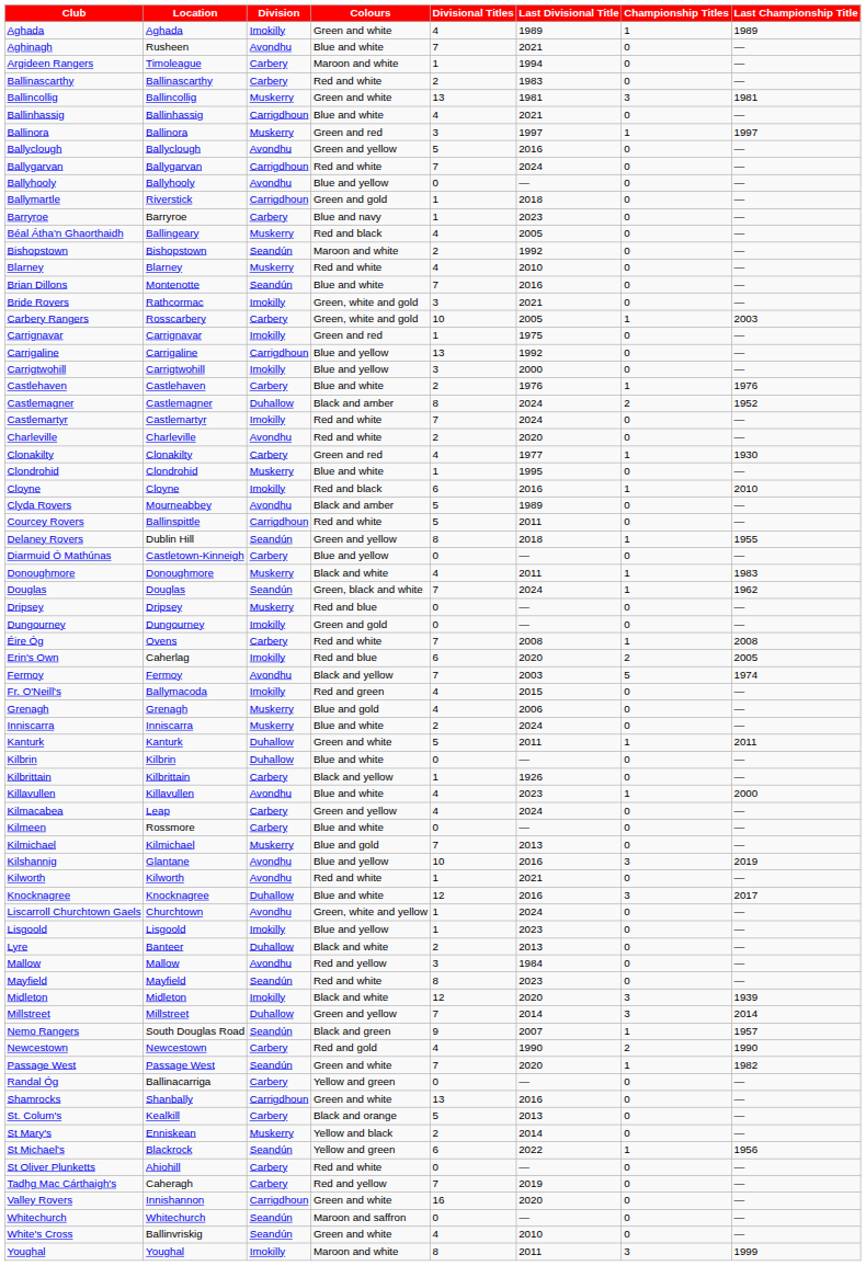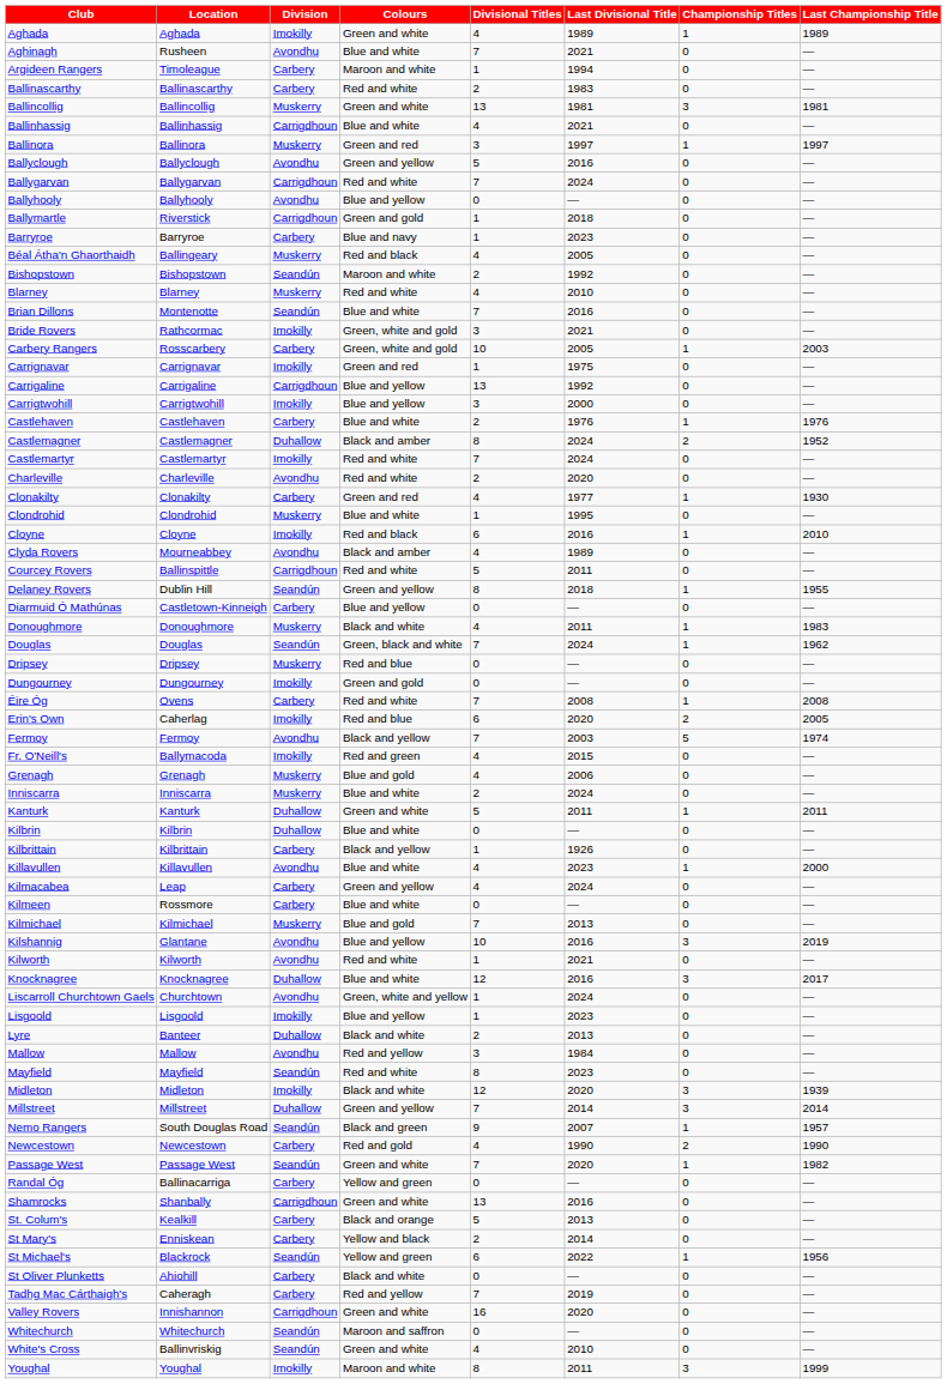 <table class="wikitable sortable">
 <tr>
 <th style="background:red;color:white">Club</th>
 <th style="background:red;color:white">Location</th>
 <th style="background:red;color:white">Division</th>
 <th style="background:red;color:white">Colours</th>
 <th style="background:red;color:white">Divisional Titles</th>
 <th style="background:red;color:white">Last Divisional Title</th>
 <th style="background:red;color:white">Championship Titles</th>
 <th style="background:red;color:white">Last Championship Title</th>
 </tr>
 <tr>
 <td> <a href='#'>Aghada</a></td>
 <td><a href='#'>Aghada</a></td>
 <td><a href='#'>Imokilly</a></td>
 <td>Green and white</td>
 <td>4</td>
 <td>1989</td>
 <td>1</td>
 <td>1989</td>
 </tr>
 <tr>
 <td> <a href='#'>Aghinagh</a></td>
 <td>Rusheen</td>
 <td><a href='#'>Avondhu</a></td>
 <td>Blue and white</td>
 <td>7</td>
 <td>2021</td>
 <td>0</td>
 <td>—</td>
 </tr>
 <tr>
 <td> <a href='#'>Argideen Rangers</a></td>
 <td><a href='#'>Timoleague</a></td>
 <td><a href='#'>Carbery</a></td>
 <td>Maroon and white</td>
 <td>1</td>
 <td>1994</td>
 <td>0</td>
 <td>—</td>
 </tr>
 <tr>
 <td> <a href='#'>Ballinascarthy</a></td>
 <td><a href='#'>Ballinascarthy</a></td>
 <td><a href='#'>Carbery</a></td>
 <td>Red and white</td>
 <td>2</td>
 <td>1983</td>
 <td>0</td>
 <td>—</td>
 </tr>
 <tr>
 <td> <a href='#'>Ballincollig</a></td>
 <td><a href='#'>Ballincollig</a></td>
 <td><a href='#'>Muskerry</a></td>
 <td>Green and white</td>
 <td>13</td>
 <td>1981</td>
 <td>3</td>
 <td>1981</td>
 </tr>
 <tr>
 <td> <a href='#'>Ballinhassig</a></td>
 <td><a href='#'>Ballinhassig</a></td>
 <td><a href='#'>Carrigdhoun</a></td>
 <td>Blue and white</td>
 <td>4</td>
 <td>2021</td>
 <td>0</td>
 <td>—</td>
 </tr>
 <tr>
 <td> <a href='#'>Ballinora</a></td>
 <td><a href='#'>Ballinora</a></td>
 <td><a href='#'>Muskerry</a></td>
 <td>Green and red</td>
 <td>3</td>
 <td>1997</td>
 <td>1</td>
 <td>1997</td>
 </tr>
 <tr>
 <td> <a href='#'>Ballyclough</a></td>
 <td><a href='#'>Ballyclough</a></td>
 <td><a href='#'>Avondhu</a></td>
 <td>Green and yellow</td>
 <td>5</td>
 <td>2016</td>
 <td>0</td>
 <td>—</td>
 </tr>
 <tr>
 <td> <a href='#'>Ballygarvan</a></td>
 <td><a href='#'>Ballygarvan</a></td>
 <td><a href='#'>Carrigdhoun</a></td>
 <td>Red and white</td>
 <td>7</td>
 <td>2024</td>
 <td>0</td>
 <td>—</td>
 </tr>
 <tr>
 <td> <a href='#'>Ballyhooly</a></td>
 <td><a href='#'>Ballyhooly</a></td>
 <td><a href='#'>Avondhu</a></td>
 <td>Blue and yellow</td>
 <td>0</td>
 <td>—</td>
 <td>0</td>
 <td>—</td>
 </tr>
 <tr>
 <td> <a href='#'>Ballymartle</a></td>
 <td><a href='#'>Riverstick</a></td>
 <td><a href='#'>Carrigdhoun</a></td>
 <td>Green and gold</td>
 <td>1</td>
 <td>2018</td>
 <td>0</td>
 <td>—</td>
 </tr>
 <tr>
 <td> <a href='#'>Barryroe</a></td>
 <td>Barryroe</td>
 <td><a href='#'>Carbery</a></td>
 <td>Blue and navy</td>
 <td>1</td>
 <td>2023</td>
 <td>0</td>
 <td>—</td>
 </tr>
 <tr>
 <td> <a href='#'>Béal Átha'n Ghaorthaidh</a></td>
 <td><a href='#'>Ballingeary</a></td>
 <td><a href='#'>Muskerry</a></td>
 <td>Red and black</td>
 <td>4</td>
 <td>2005</td>
 <td>0</td>
 <td>—</td>
 </tr>
 <tr>
 <td> <a href='#'>Bishopstown</a></td>
 <td><a href='#'>Bishopstown</a></td>
 <td><a href='#'>Seandún</a></td>
 <td>Maroon and white</td>
 <td>2</td>
 <td>1992</td>
 <td>0</td>
 <td>—</td>
 </tr>
 <tr>
 <td> <a href='#'>Blarney</a></td>
 <td><a href='#'>Blarney</a></td>
 <td><a href='#'>Muskerry</a></td>
 <td>Red and white</td>
 <td>4</td>
 <td>2010</td>
 <td>0</td>
 <td>—</td>
 </tr>
 <tr>
 <td> <a href='#'>Brian Dillons</a></td>
 <td><a href='#'>Montenotte</a></td>
 <td><a href='#'>Seandún</a></td>
 <td>Blue and white</td>
 <td>7</td>
 <td>2016</td>
 <td>0</td>
 <td>—</td>
 </tr>
 <tr>
 <td> <a href='#'>Bride Rovers</a></td>
 <td><a href='#'>Rathcormac</a></td>
 <td><a href='#'>Imokilly</a></td>
 <td>Green, white and gold</td>
 <td>3</td>
 <td>2021</td>
 <td>0</td>
 <td>—</td>
 </tr>
 <tr>
 <td> <a href='#'>Carbery Rangers</a></td>
 <td><a href='#'>Rosscarbery</a></td>
 <td><a href='#'>Carbery</a></td>
 <td>Green, white and gold</td>
 <td>10</td>
 <td>2005</td>
 <td>1</td>
 <td>2003</td>
 </tr>
 <tr>
 <td> <a href='#'>Carrignavar</a></td>
 <td><a href='#'>Carrignavar</a></td>
 <td><a href='#'>Imokilly</a></td>
 <td>Green and red</td>
 <td>1</td>
 <td>1975</td>
 <td>0</td>
 <td>—</td>
 </tr>
 <tr>
 <td> <a href='#'>Carrigaline</a></td>
 <td><a href='#'>Carrigaline</a></td>
 <td><a href='#'>Carrigdhoun</a></td>
 <td>Blue and yellow</td>
 <td>13</td>
 <td>1992</td>
 <td>0</td>
 <td>—</td>
 </tr>
 <tr>
 <td> <a href='#'>Carrigtwohill</a></td>
 <td><a href='#'>Carrigtwohill</a></td>
 <td><a href='#'>Imokilly</a></td>
 <td>Blue and yellow</td>
 <td>3</td>
 <td>2000</td>
 <td>0</td>
 <td>—</td>
 </tr>
 <tr>
 <td> <a href='#'>Castlehaven</a></td>
 <td><a href='#'>Castlehaven</a></td>
 <td><a href='#'>Carbery</a></td>
 <td>Blue and white</td>
 <td>2</td>
 <td>1976</td>
 <td>1</td>
 <td>1976</td>
 </tr>
 <tr>
 <td> <a href='#'>Castlemagner</a></td>
 <td><a href='#'>Castlemagner</a></td>
 <td><a href='#'>Duhallow</a></td>
 <td>Black and amber</td>
 <td>8</td>
 <td>2024</td>
 <td>2</td>
 <td>1952</td>
 </tr>
 <tr>
 <td> <a href='#'>Castlemartyr</a></td>
 <td><a href='#'>Castlemartyr</a></td>
 <td><a href='#'>Imokilly</a></td>
 <td>Red and white</td>
 <td>7</td>
 <td>2024</td>
 <td>0</td>
 <td>—</td>
 </tr>
 <tr>
 <td> <a href='#'>Charleville</a></td>
 <td><a href='#'>Charleville</a></td>
 <td><a href='#'>Avondhu</a></td>
 <td>Red and white</td>
 <td>2</td>
 <td>2020</td>
 <td>0</td>
 <td>—</td>
 </tr>
 <tr>
 <td> <a href='#'>Clonakilty</a></td>
 <td><a href='#'>Clonakilty</a></td>
 <td><a href='#'>Carbery</a></td>
 <td>Green and red</td>
 <td>4</td>
 <td>1977</td>
 <td>1</td>
 <td>1930</td>
 </tr>
 <tr>
 <td> <a href='#'>Clondrohid</a></td>
 <td><a href='#'>Clondrohid</a></td>
 <td><a href='#'>Muskerry</a></td>
 <td>Blue and white</td>
 <td>1</td>
 <td>1995</td>
 <td>0</td>
 <td>—</td>
 </tr>
 <tr>
 <td> <a href='#'>Cloyne</a></td>
 <td><a href='#'>Cloyne</a></td>
 <td><a href='#'>Imokilly</a></td>
 <td>Red and black</td>
 <td>6</td>
 <td>2016</td>
 <td>1</td>
 <td>2010</td>
 </tr>
 <tr>
 <td> <a href='#'>Clyda Rovers</a></td>
 <td><a href='#'>Mourneabbey</a></td>
 <td><a href='#'>Avondhu</a></td>
 <td>Black and amber</td>
-<td>5</td>
+<td>4</td>
 <td>1989</td>
 <td>0</td>
 <td>—</td>
 </tr>
 <tr>
 <td> <a href='#'>Courcey Rovers</a></td>
 <td><a href='#'>Ballinspittle</a></td>
 <td><a href='#'>Carrigdhoun</a></td>
 <td>Red and white</td>
 <td>5</td>
 <td>2011</td>
 <td>0</td>
 <td>—</td>
 </tr>
 <tr>
 <td> <a href='#'>Delaney Rovers</a></td>
 <td>Dublin Hill</td>
 <td><a href='#'>Seandún</a></td>
 <td>Green and yellow</td>
 <td>8</td>
 <td>2018</td>
 <td>1</td>
 <td>1955</td>
 </tr>
 <tr>
 <td> <a href='#'>Diarmuid Ó Mathúnas</a></td>
 <td><a href='#'>Castletown-Kinneigh</a></td>
 <td><a href='#'>Carbery</a></td>
 <td>Blue and yellow</td>
 <td>0</td>
 <td>—</td>
 <td>0</td>
 <td>—</td>
 </tr>
 <tr>
 <td> <a href='#'>Donoughmore</a></td>
 <td><a href='#'>Donoughmore</a></td>
 <td><a href='#'>Muskerry</a></td>
 <td>Black and white</td>
 <td>4</td>
 <td>2011</td>
 <td>1</td>
 <td>1983</td>
 </tr>
 <tr>
 <td> <a href='#'>Douglas</a></td>
 <td><a href='#'>Douglas</a></td>
 <td><a href='#'>Seandún</a></td>
 <td>Green, black and white</td>
 <td>7</td>
 <td>2024</td>
 <td>1</td>
 <td>1962</td>
 </tr>
 <tr>
 <td> <a href='#'>Dripsey</a></td>
 <td><a href='#'>Dripsey</a></td>
 <td><a href='#'>Muskerry</a></td>
 <td>Red and blue</td>
 <td>0</td>
 <td>—</td>
 <td>0</td>
 <td>—</td>
 </tr>
 <tr>
 <td> <a href='#'>Dungourney</a></td>
 <td><a href='#'>Dungourney</a></td>
 <td><a href='#'>Imokilly</a></td>
 <td>Green and gold</td>
 <td>0</td>
 <td>—</td>
 <td>0</td>
 <td>—</td>
 </tr>
 <tr>
 <td> <a href='#'>Éire Óg</a></td>
 <td><a href='#'>Ovens</a></td>
 <td><a href='#'>Carbery</a></td>
 <td>Red and white</td>
 <td>7</td>
 <td>2008</td>
 <td>1</td>
 <td>2008</td>
 </tr>
 <tr>
 <td> <a href='#'>Erin's Own</a></td>
 <td>Caherlag</td>
 <td><a href='#'>Imokilly</a></td>
 <td>Red and blue</td>
 <td>6</td>
 <td>2020</td>
 <td>2</td>
 <td>2005</td>
 </tr>
 <tr>
 <td> <a href='#'>Fermoy</a></td>
 <td><a href='#'>Fermoy</a></td>
 <td><a href='#'>Avondhu</a></td>
 <td>Black and yellow</td>
 <td>7</td>
 <td>2003</td>
 <td>5</td>
 <td>1974</td>
 </tr>
 <tr>
 <td> <a href='#'>Fr. O'Neill's</a></td>
 <td><a href='#'>Ballymacoda</a></td>
 <td><a href='#'>Imokilly</a></td>
 <td>Red and green</td>
 <td>4</td>
 <td>2015</td>
 <td>0</td>
 <td>—</td>
 </tr>
 <tr>
 <td> <a href='#'>Grenagh</a></td>
 <td><a href='#'>Grenagh</a></td>
 <td><a href='#'>Muskerry</a></td>
 <td>Blue and gold</td>
 <td>4</td>
 <td>2006</td>
 <td>0</td>
 <td>—</td>
 </tr>
 <tr>
 <td> <a href='#'>Inniscarra</a></td>
 <td><a href='#'>Inniscarra</a></td>
 <td><a href='#'>Muskerry</a></td>
 <td>Blue and white</td>
 <td>2</td>
 <td>2024</td>
 <td>0</td>
 <td>—</td>
 </tr>
 <tr>
 <td> <a href='#'>Kanturk</a></td>
 <td><a href='#'>Kanturk</a></td>
 <td><a href='#'>Duhallow</a></td>
 <td>Green and white</td>
 <td>5</td>
 <td>2011</td>
 <td>1</td>
 <td>2011</td>
 </tr>
 <tr>
 <td> <a href='#'>Kilbrin</a></td>
 <td><a href='#'>Kilbrin</a></td>
 <td><a href='#'>Duhallow</a></td>
 <td>Blue and white</td>
 <td>0</td>
 <td>—</td>
 <td>0</td>
 <td>—</td>
 </tr>
 <tr>
 <td> <a href='#'>Kilbrittain</a></td>
 <td><a href='#'>Kilbrittain</a></td>
 <td><a href='#'>Carbery</a></td>
 <td>Black and yellow</td>
 <td>1</td>
 <td>1926</td>
 <td>0</td>
 <td>—</td>
 </tr>
 <tr>
 <td> <a href='#'>Killavullen</a></td>
 <td><a href='#'>Killavullen</a></td>
 <td><a href='#'>Avondhu</a></td>
 <td>Blue and white</td>
 <td>4</td>
 <td>2023</td>
 <td>1</td>
 <td>2000</td>
 </tr>
 <tr>
 <td> <a href='#'>Kilmacabea</a></td>
 <td><a href='#'>Leap</a></td>
 <td><a href='#'>Carbery</a></td>
 <td>Green and yellow</td>
 <td>4</td>
 <td>2024</td>
 <td>0</td>
 <td>—</td>
 </tr>
 <tr>
 <td> <a href='#'>Kilmeen</a></td>
 <td>Rossmore</td>
 <td><a href='#'>Carbery</a></td>
 <td>Blue and white</td>
 <td>0</td>
 <td>—</td>
 <td>0</td>
 <td>—</td>
 </tr>
 <tr>
 <td> <a href='#'>Kilmichael</a></td>
 <td><a href='#'>Kilmichael</a></td>
 <td><a href='#'>Muskerry</a></td>
 <td>Blue and gold</td>
 <td>7</td>
 <td>2013</td>
 <td>0</td>
 <td>—</td>
 </tr>
 <tr>
 <td> <a href='#'>Kilshannig</a></td>
 <td><a href='#'>Glantane</a></td>
 <td><a href='#'>Avondhu</a></td>
 <td>Blue and yellow</td>
 <td>10</td>
 <td>2016</td>
 <td>3</td>
 <td>2019</td>
 </tr>
 <tr>
 <td> <a href='#'>Kilworth</a></td>
 <td><a href='#'>Kilworth</a></td>
 <td><a href='#'>Avondhu</a></td>
 <td>Red and white</td>
 <td>1</td>
 <td>2021</td>
 <td>0</td>
 <td>—</td>
 </tr>
 <tr>
 <td> <a href='#'>Knocknagree</a></td>
 <td><a href='#'>Knocknagree</a></td>
 <td><a href='#'>Duhallow</a></td>
 <td>Blue and white</td>
 <td>12</td>
 <td>2016</td>
 <td>3</td>
 <td>2017</td>
 </tr>
 <tr>
 <td> <a href='#'>Liscarroll Churchtown Gaels</a></td>
 <td><a href='#'>Churchtown</a></td>
 <td><a href='#'>Avondhu</a></td>
 <td>Green, white and yellow</td>
 <td>1</td>
 <td>2024</td>
 <td>0</td>
 <td>—</td>
 </tr>
 <tr>
 <td> <a href='#'>Lisgoold</a></td>
 <td><a href='#'>Lisgoold</a></td>
 <td><a href='#'>Imokilly</a></td>
 <td>Blue and yellow</td>
 <td>1</td>
 <td>2023</td>
 <td>0</td>
 <td>—</td>
 </tr>
 <tr>
 <td> <a href='#'>Lyre</a></td>
 <td><a href='#'>Banteer</a></td>
 <td><a href='#'>Duhallow</a></td>
 <td>Black and white</td>
 <td>2</td>
 <td>2013</td>
 <td>0</td>
 <td>—</td>
 </tr>
 <tr>
 <td> <a href='#'>Mallow</a></td>
 <td><a href='#'>Mallow</a></td>
 <td><a href='#'>Avondhu</a></td>
 <td>Red and yellow</td>
 <td>3</td>
 <td>1984</td>
 <td>0</td>
 <td>—</td>
 </tr>
 <tr>
 <td> <a href='#'>Mayfield</a></td>
 <td><a href='#'>Mayfield</a></td>
 <td><a href='#'>Seandún</a></td>
 <td>Red and white</td>
 <td>8</td>
 <td>2023</td>
 <td>0</td>
 <td>—</td>
 </tr>
 <tr>
 <td> <a href='#'>Midleton</a></td>
 <td><a href='#'>Midleton</a></td>
 <td><a href='#'>Imokilly</a></td>
 <td>Black and white</td>
 <td>12</td>
 <td>2020</td>
 <td>3</td>
 <td>1939</td>
 </tr>
 <tr>
 <td> <a href='#'>Millstreet</a></td>
 <td><a href='#'>Millstreet</a></td>
 <td><a href='#'>Duhallow</a></td>
 <td>Green and yellow</td>
 <td>7</td>
 <td>2014</td>
 <td>3</td>
 <td>2014</td>
 </tr>
 <tr>
 <td> <a href='#'>Nemo Rangers</a></td>
 <td>South Douglas Road</td>
 <td><a href='#'>Seandún</a></td>
 <td>Black and green</td>
 <td>9</td>
 <td>2007</td>
 <td>1</td>
 <td>1957</td>
 </tr>
 <tr>
 <td> <a href='#'>Newcestown</a></td>
 <td><a href='#'>Newcestown</a></td>
 <td><a href='#'>Carbery</a></td>
 <td>Red and gold</td>
 <td>4</td>
 <td>1990</td>
 <td>2</td>
 <td>1990</td>
 </tr>
 <tr>
 <td> <a href='#'>Passage West</a></td>
 <td><a href='#'>Passage West</a></td>
 <td><a href='#'>Seandún</a></td>
 <td>Green and white</td>
 <td>7</td>
 <td>2020</td>
 <td>1</td>
 <td>1982</td>
 </tr>
 <tr>
 <td> <a href='#'>Randal Óg</a></td>
 <td>Ballinacarriga</td>
 <td><a href='#'>Carbery</a></td>
 <td>Yellow and green</td>
 <td>0</td>
 <td>—</td>
 <td>0</td>
 <td>—</td>
 </tr>
 <tr>
 <td> <a href='#'>Shamrocks</a></td>
 <td><a href='#'>Shanbally</a></td>
 <td><a href='#'>Carrigdhoun</a></td>
 <td>Green and white</td>
 <td>13</td>
 <td>2016</td>
 <td>0</td>
 <td>—</td>
 </tr>
 <tr>
 <td> <a href='#'>St. Colum's</a></td>
 <td><a href='#'>Kealkill</a></td>
 <td><a href='#'>Carbery</a></td>
 <td>Black and orange</td>
 <td>5</td>
 <td>2013</td>
 <td>0</td>
 <td>—</td>
 </tr>
 <tr>
 <td> <a href='#'>St Mary's</a></td>
 <td><a href='#'>Enniskean</a></td>
-<td><a href='#'>Muskerry</a></td>
+<td><a href='#'>Carbery</a></td>
 <td>Yellow and black</td>
 <td>2</td>
 <td>2014</td>
 <td>0</td>
 <td>—</td>
 </tr>
 <tr>
 <td> <a href='#'>St Michael's</a></td>
 <td><a href='#'>Blackrock</a></td>
 <td><a href='#'>Seandún</a></td>
 <td>Yellow and green</td>
 <td>6</td>
 <td>2022</td>
 <td>1</td>
 <td>1956</td>
 </tr>
 <tr>
 <td> <a href='#'>St Oliver Plunketts</a></td>
 <td><a href='#'>Ahiohill</a></td>
 <td><a href='#'>Carbery</a></td>
-<td>Red and white</td>
+<td>Black and white</td>
 <td>0</td>
 <td>—</td>
 <td>0</td>
 <td>—</td>
 </tr>
 <tr>
 <td> <a href='#'>Tadhg Mac Cárthaigh's</a></td>
 <td>Caheragh</td>
 <td><a href='#'>Carbery</a></td>
 <td>Red and yellow</td>
 <td>7</td>
 <td>2019</td>
 <td>0</td>
 <td>—</td>
 </tr>
 <tr>
 <td> <a href='#'>Valley Rovers</a></td>
 <td><a href='#'>Innishannon</a></td>
 <td><a href='#'>Carrigdhoun</a></td>
 <td>Green and white</td>
 <td>16</td>
 <td>2020</td>
 <td>0</td>
 <td>—</td>
 </tr>
 <tr>
 <td> <a href='#'>Whitechurch</a></td>
 <td><a href='#'>Whitechurch</a></td>
 <td><a href='#'>Seandún</a></td>
 <td>Maroon and saffron</td>
 <td>0</td>
 <td>—</td>
 <td>0</td>
 <td>—</td>
 </tr>
 <tr>
 <td> <a href='#'>White's Cross</a></td>
 <td>Ballinvriskig</td>
 <td><a href='#'>Seandún</a></td>
 <td>Green and white</td>
 <td>4</td>
 <td>2010</td>
 <td>0</td>
 <td>—</td>
 </tr>
 <tr>
 <td> <a href='#'>Youghal</a></td>
 <td><a href='#'>Youghal</a></td>
 <td><a href='#'>Imokilly</a></td>
 <td>Maroon and white</td>
 <td>8</td>
 <td>2011</td>
 <td>3</td>
 <td>1999</td>
 </tr>
 </table>
